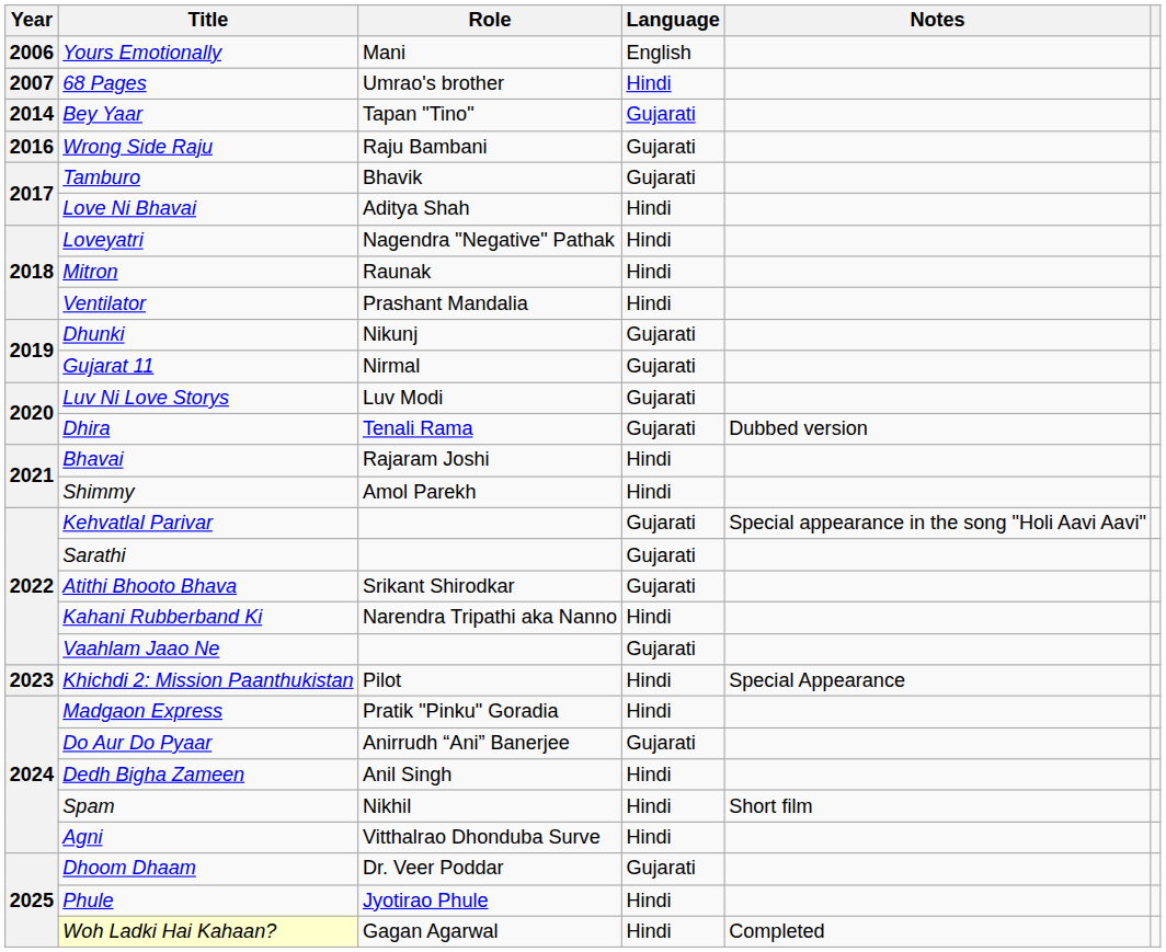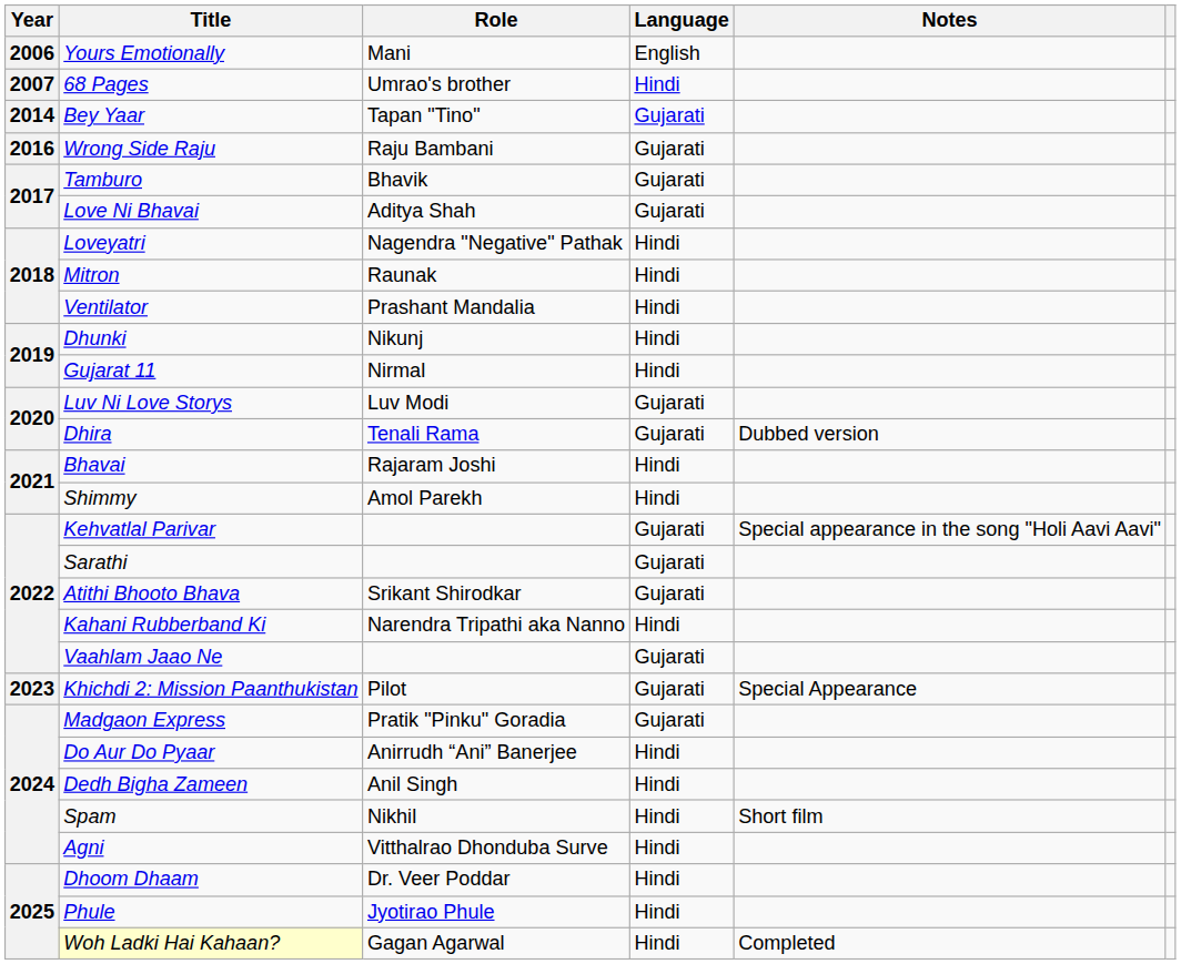 <table class="wikitable plainrowheaders sortable">
 <tr>
 <th scope="col">Year</th>
 <th scope="col">Title</th>
 <th scope="col">Role</th>
 <th scope="col">Language</th>
 <th>Notes</th>
 <th scope="col" class="unsortable"></th>
 </tr>
 <tr>
 <th scope="row">2006</th>
 <td><em><a href='#'>Yours Emotionally</a></em></td>
 <td>Mani</td>
 <td>English</td>
 <td></td>
 <td></td>
 </tr>
 <tr>
 <th scope="row">2007</th>
 <td><em><a href='#'>68 Pages</a></em></td>
 <td>Umrao's brother</td>
 <td><a href='#'>Hindi</a></td>
 <td></td>
 <td></td>
 </tr>
 <tr>
 <th scope="row">2014</th>
 <td><em><a href='#'>Bey Yaar</a></em></td>
 <td>Tapan "Tino"</td>
 <td><a href='#'>Gujarati</a></td>
 <td></td>
 <td></td>
 </tr>
 <tr>
 <th scope="row">2016</th>
 <td><em><a href='#'>Wrong Side Raju</a></em></td>
 <td>Raju Bambani</td>
 <td>Gujarati</td>
 <td></td>
 <td></td>
 </tr>
 <tr>
 <th scope="row" rowspan="2">2017</th>
 <td><em><a href='#'>Tamburo</a></em></td>
 <td>Bhavik</td>
 <td>Gujarati</td>
 <td></td>
 <td></td>
 </tr>
 <tr>
 <td><em><a href='#'>Love Ni Bhavai</a></em></td>
 <td>Aditya Shah</td>
-<td>Hindi</td>
+<td>Gujarati</td>
 <td></td>
 <td></td>
 </tr>
 <tr>
 <th scope="row" rowspan="3">2018</th>
 <td><em><a href='#'>Loveyatri</a></em></td>
 <td>Nagendra "Negative" Pathak</td>
 <td>Hindi</td>
 <td></td>
 <td></td>
 </tr>
 <tr>
 <td><em><a href='#'>Mitron</a></em></td>
 <td>Raunak</td>
 <td>Hindi</td>
 <td></td>
 <td></td>
 </tr>
 <tr>
 <td><em><a href='#'>Ventilator</a></em></td>
 <td>Prashant Mandalia</td>
 <td>Hindi</td>
 <td></td>
 <td></td>
 </tr>
 <tr>
 <th scope="row" rowspan="2">2019</th>
 <td><em><a href='#'>Dhunki</a></em></td>
 <td>Nikunj</td>
-<td>Gujarati</td>
+<td>Hindi</td>
 <td></td>
 <td></td>
 </tr>
 <tr>
 <td><em><a href='#'>Gujarat 11</a></em></td>
 <td>Nirmal</td>
-<td>Gujarati</td>
+<td>Hindi</td>
 <td></td>
 <td></td>
 </tr>
 <tr>
 <th scope="row" rowspan="2">2020</th>
 <td><em><a href='#'>Luv Ni Love Storys</a></em></td>
 <td>Luv Modi</td>
 <td>Gujarati</td>
 <td></td>
 <td></td>
 </tr>
 <tr>
 <td><em><a href='#'>Dhira</a></em></td>
 <td><a href='#'>Tenali Rama</a></td>
 <td>Gujarati</td>
 <td>Dubbed version</td>
 <td></td>
 </tr>
 <tr>
 <th scope="row" rowspan="2">2021</th>
 <td><em><a href='#'>Bhavai</a></em></td>
 <td>Rajaram Joshi</td>
 <td>Hindi</td>
 <td></td>
 <td></td>
 </tr>
 <tr>
 <td><em>Shimmy</em></td>
 <td>Amol Parekh</td>
 <td>Hindi</td>
 <td></td>
 <td></td>
 </tr>
 <tr>
 <th scope="row" rowspan="5">2022</th>
 <td><em><a href='#'>Kehvatlal Parivar</a></em></td>
 <td></td>
 <td>Gujarati</td>
 <td>Special appearance in the song "Holi Aavi Aavi"</td>
 <td></td>
 </tr>
 <tr>
 <td><em>Sarathi</em></td>
 <td></td>
 <td>Gujarati</td>
 <td></td>
 <td></td>
 </tr>
 <tr>
 <td><em><a href='#'>Atithi Bhooto Bhava</a></em></td>
 <td>Srikant Shirodkar</td>
 <td>Gujarati</td>
 <td></td>
 <td></td>
 </tr>
 <tr>
 <td><em><a href='#'>Kahani Rubberband Ki</a></em></td>
 <td>Narendra Tripathi aka Nanno</td>
 <td>Hindi</td>
 <td></td>
 <td></td>
 </tr>
 <tr>
 <td><em><a href='#'>Vaahlam Jaao Ne</a></em></td>
 <td></td>
 <td>Gujarati</td>
 <td></td>
 <td></td>
 </tr>
 <tr>
 <th scope="row">2023</th>
 <td><em><a href='#'>Khichdi 2: Mission Paanthukistan</a></em></td>
 <td>Pilot</td>
-<td>Hindi</td>
+<td>Gujarati</td>
 <td>Special Appearance</td>
 <td></td>
 </tr>
 <tr>
 <th scope="row" rowspan="5">2024</th>
 <td><em><a href='#'>Madgaon Express</a></em></td>
 <td>Pratik "Pinku" Goradia</td>
-<td>Hindi</td>
+<td>Gujarati</td>
 <td></td>
 <td></td>
 </tr>
 <tr>
 <td><em><a href='#'>Do Aur Do Pyaar</a></em></td>
 <td>Anirrudh “Ani” Banerjee</td>
-<td>Gujarati</td>
+<td>Hindi</td>
 <td></td>
 <td></td>
 </tr>
 <tr>
 <td><em><a href='#'>Dedh Bigha Zameen</a></em></td>
 <td>Anil Singh</td>
 <td>Hindi</td>
 <td></td>
 <td></td>
 </tr>
 <tr>
 <td><em>Spam</em></td>
 <td>Nikhil</td>
 <td>Hindi</td>
 <td>Short film</td>
 <td></td>
 </tr>
 <tr>
 <td><a href='#'><em>Agni</em></a></td>
 <td>Vitthalrao Dhonduba Surve</td>
 <td>Hindi</td>
 <td></td>
 <td></td>
 </tr>
 <tr>
 <th scope="row" rowspan="3">2025</th>
 <td><em><a href='#'>Dhoom Dhaam</a></em></td>
 <td>Dr. Veer Poddar</td>
-<td>Gujarati</td>
+<td>Hindi</td>
 <td></td>
 <td></td>
 </tr>
 <tr>
 <td><em><a href='#'>Phule</a></em></td>
 <td><a href='#'>Jyotirao Phule</a></td>
 <td>Hindi</td>
 <td></td>
 <td></td>
 </tr>
 <tr>
 <td scope="row" align="left" style="background:#FFFFCC;"><em>Woh Ladki Hai Kahaan?</em> </td>
 <td>Gagan Agarwal</td>
 <td>Hindi</td>
 <td>Completed</td>
 <td></td>
 </tr>
 </table>
